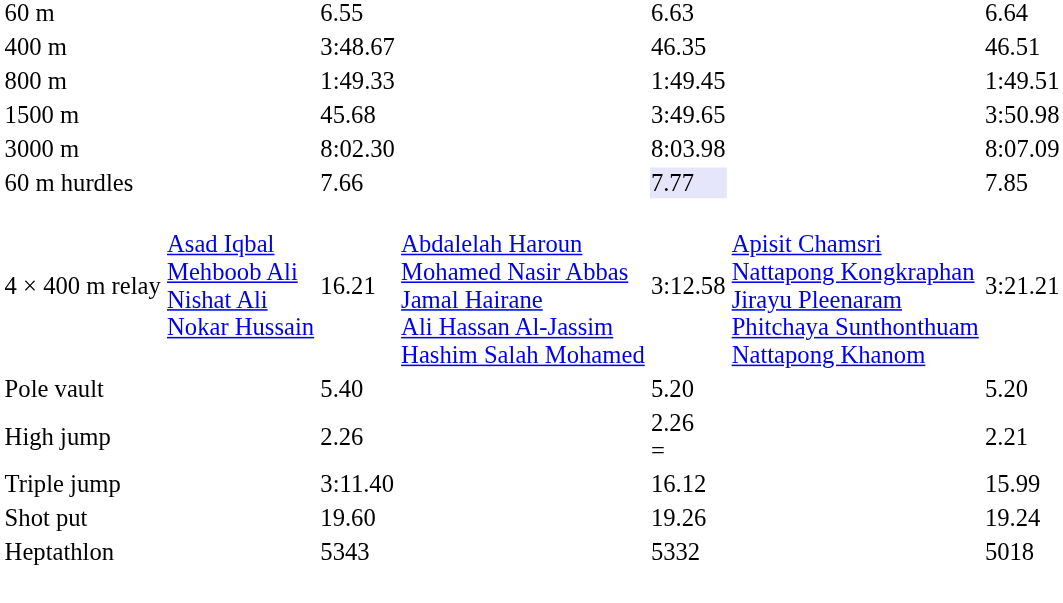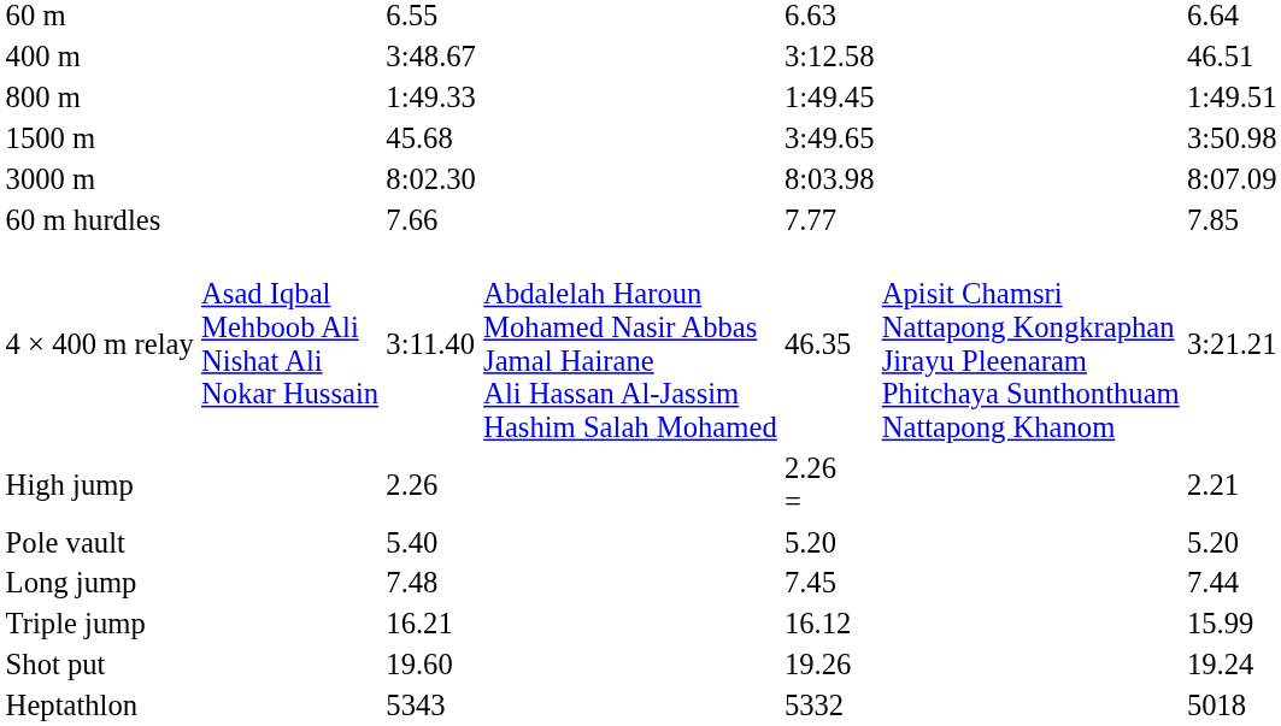 <table>
 <tr>
 <td>60 m</td>
 <td></td>
 <td>6.55</td>
 <td></td>
 <td>6.63</td>
 <td></td>
 <td>6.64</td>
 </tr>
 <tr>
 <td>400 m</td>
 <td></td>
 <td>3:48.67</td>
 <td></td>
-<td>46.35</td>
+<td>3:12.58</td>
 <td></td>
 <td>46.51</td>
 </tr>
 <tr>
 <td>800 m</td>
 <td></td>
 <td>1:49.33</td>
 <td></td>
 <td>1:49.45</td>
 <td></td>
 <td>1:49.51</td>
 </tr>
 <tr>
 <td>1500 m</td>
 <td></td>
 <td>45.68<br></td>
 <td></td>
 <td>3:49.65</td>
 <td></td>
 <td>3:50.98</td>
 </tr>
 <tr>
 <td>3000 m</td>
 <td></td>
 <td>8:02.30</td>
 <td></td>
 <td>8:03.98</td>
 <td></td>
 <td>8:07.09</td>
 </tr>
 <tr>
 <td>60 m hurdles</td>
 <td></td>
 <td>7.66<br></td>
 <td></td>
-<td style="background: lavender;">7.77</td>
+<td>7.77</td>
 <td></td>
 <td>7.85</td>
 </tr>
 <tr>
 <td>4 × 400 m relay</td>
 <td valign=top><br><a href='#'>Asad Iqbal</a><br><a href='#'>Mehboob Ali</a><br><a href='#'>Nishat Ali</a><br><a href='#'>Nokar Hussain</a></td>
-<td>16.21</td>
+<td>3:11.40</td>
 <td><br><a href='#'>Abdalelah Haroun</a><br><a href='#'>Mohamed Nasir Abbas</a><br><a href='#'>Jamal Hairane</a><br><a href='#'>Ali Hassan Al-Jassim</a><br><a href='#'>Hashim Salah Mohamed</a></td>
-<td>3:12.58</td>
+<td>46.35</td>
 <td><br><a href='#'>Apisit Chamsri</a><br><a href='#'>Nattapong Kongkraphan</a><br><a href='#'>Jirayu Pleenaram</a><br><a href='#'>Phitchaya Sunthonthuam</a><br><a href='#'>Nattapong Khanom</a></td>
 <td>3:21.21</td>
+</tr>
+<tr>
+<td>High jump</td>
+<td></td>
+<td>2.26<br></td>
+<td></td>
+<td>2.26<br>=</td>
+<td></td>
+<td>2.21</td>
 </tr>
 <tr>
 <td>Pole vault</td>
 <td></td>
 <td>5.40</td>
 <td></td>
 <td>5.20</td>
 <td></td>
 <td>5.20</td>
 </tr>
 <tr>
-<td>High jump</td>
+<td>Long jump</td>
 <td></td>
-<td>2.26<br></td>
+<td>7.48</td>
 <td></td>
-<td>2.26<br>=</td>
+<td>7.45</td>
 <td></td>
-<td>2.21</td>
+<td>7.44</td>
 </tr>
 <tr>
 <td>Triple jump</td>
 <td></td>
-<td>3:11.40</td>
+<td>16.21</td>
 <td></td>
 <td>16.12</td>
 <td></td>
 <td>15.99</td>
 </tr>
 <tr>
 <td>Shot put</td>
 <td></td>
 <td>19.60</td>
 <td></td>
 <td>19.26</td>
 <td></td>
 <td>19.24</td>
 </tr>
 <tr>
 <td>Heptathlon</td>
 <td></td>
 <td>5343</td>
 <td></td>
 <td>5332</td>
 <td></td>
 <td>5018</td>
 </tr>
 </table>
